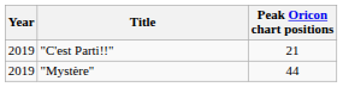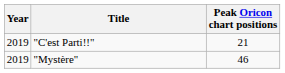 <table class="wikitable" border="1">
 <tr>
 <th rowspan="1">Year</th>
 <th rowspan="1" width="250">Title</th>
 <th colspan="1">Peak <a href='#'>Oricon</a><br> chart positions<br></th>
 </tr>
 <tr>
 <td>2019</td>
 <td>"C'est Parti!!"</td>
 <td align="center">21</td>
 </tr>
 <tr>
 <td>2019</td>
 <td>"Mystère"</td>
-<td align="center">44</td>
+<td align="center">46</td>
 </tr>
 </table>
